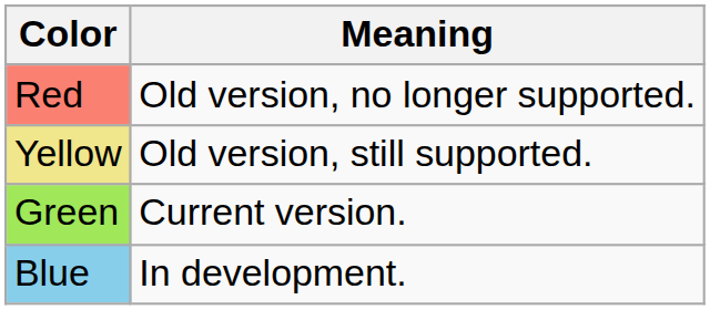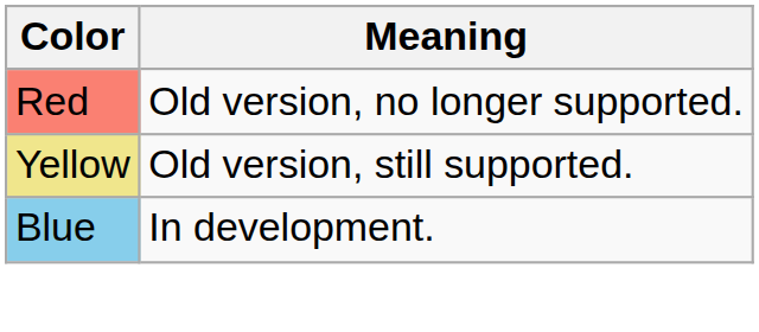 <table class="wikitable">
 <tr>
 <th>Color</th>
 <th>Meaning</th>
 </tr>
 <tr>
 <td style="background-color:#fa8072;">Red</td>
 <td>Old version, no longer supported.</td>
 </tr>
 <tr>
 <td style="background-color:#f0e68c;">Yellow</td>
 <td>Old version, still supported.</td>
 </tr>
 <tr>
-<td style="background-color:#a0e75a;">Green</td>
-<td>Current version.</td>
-</tr>
-<tr>
 <td style="background-color:#87ceeb;">Blue</td>
 <td>In development.</td>
 </tr>
 </table>
